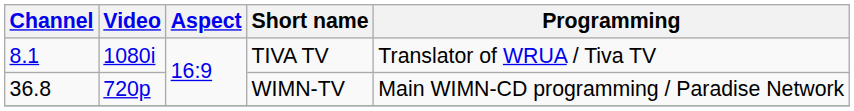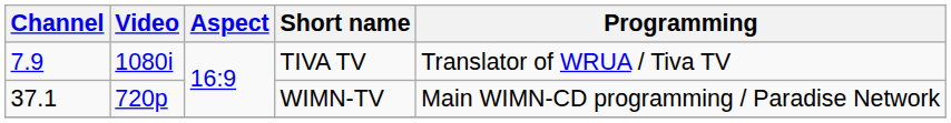 <table class="wikitable">
 <tr>
 <th><a href='#'>Channel</a></th>
 <th><a href='#'>Video</a></th>
 <th><a href='#'>Aspect</a></th>
 <th>Short name</th>
 <th>Programming</th>
 </tr>
 <tr>
-<td><a href='#'>8.1</a></td>
+<td><a href='#'>7.9</a></td>
 <td><a href='#'>1080i</a></td>
 <td rowspan=2><a href='#'>16:9</a></td>
 <td>TIVA TV</td>
 <td>Translator of <a href='#'>WRUA</a> / Tiva TV</td>
 </tr>
 <tr>
-<td>36.8</td>
+<td>37.1</td>
 <td><a href='#'>720p</a></td>
 <td>WIMN-TV</td>
 <td>Main WIMN-CD programming / Paradise Network</td>
 </tr>
 <tr>
 </tr>
 </table>
